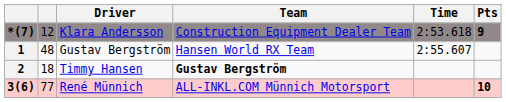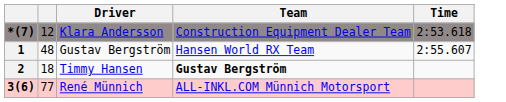 <table class="wikitable" style="font-size:95%">
 <tr>
 <th></th>
 <th></th>
 <th>Driver</th>
 <th>Team</th>
 <th>Time</th>
-<th>Pts</th>
 </tr>
 <tr>
 <th style="background:#918989;"><strong></strong>*(7)</th>
 <td style="background:#918989;">12</td>
 <td style="background:#918989;"> <a href='#'>Klara Andersson</a></td>
 <td style="background:#918989;"><a href='#'>Construction Equipment Dealer Team</a></td>
 <td style="background:#918989;">2:53.618</td>
-<td style="background:#918989;"><strong>9</strong></td>
 </tr>
 <tr>
 <th>1</th>
 <td>48</td>
 <td> Gustav Bergström</td>
 <td><a href='#'>Hansen World RX Team</a></td>
 <td>2:55.607</td>
-<td></td>
 </tr>
 <tr>
 <th>2</th>
 <td>18</td>
 <td> <a href='#'>Timmy Hansen</a></td>
 <td><strong>Gustav Bergström</strong></td>
 <td><strong></strong></td>
-<td></td>
 </tr>
 <tr>
 <th style="background:#ffcccc;">3(6)</th>
 <td style="background:#ffcccc;">77</td>
 <td style="background:#ffcccc;"> <a href='#'>René Münnich</a></td>
 <td style="background:#ffcccc;"><a href='#'>ALL-INKL.COM Münnich Motorsport</a></td>
 <td style="background:#ffcccc;"><strong></strong></td>
-<td style="background:#ffcccc;"><strong>10</strong></td>
 </tr>
 </table>
